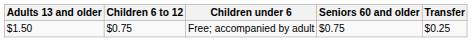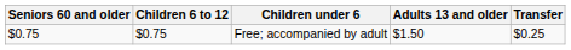 <table class="wikitable">
 <tr>
-<th>Adults 13 and older</th>
+<th>Seniors 60 and older</th>
 <th>Children 6 to 12</th>
 <th>Children under 6</th>
-<th>Seniors 60 and older</th>
+<th>Adults 13 and older</th>
 <th>Transfer</th>
 </tr>
 <tr>
-<td>$1.50</td>
+<td>$0.75</td>
 <td>$0.75</td>
 <td>Free; accompanied by adult</td>
-<td>$0.75</td>
+<td>$1.50</td>
 <td>$0.25</td>
 </tr>
 </table>
